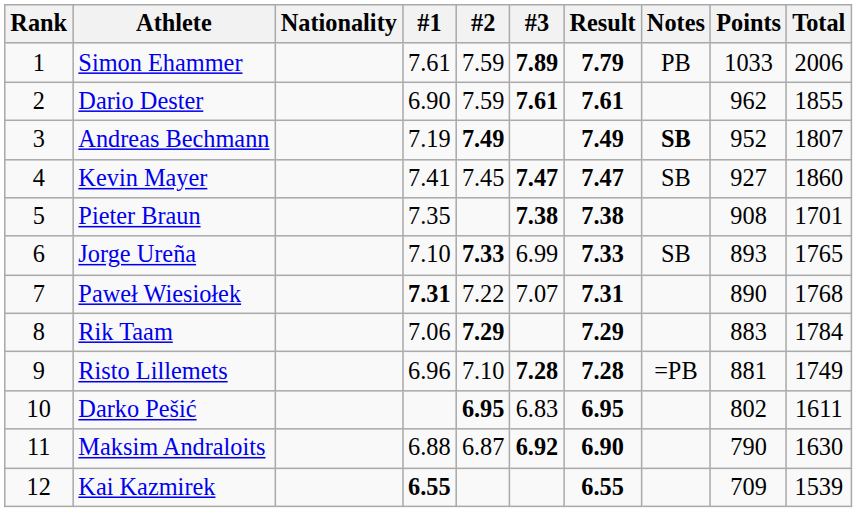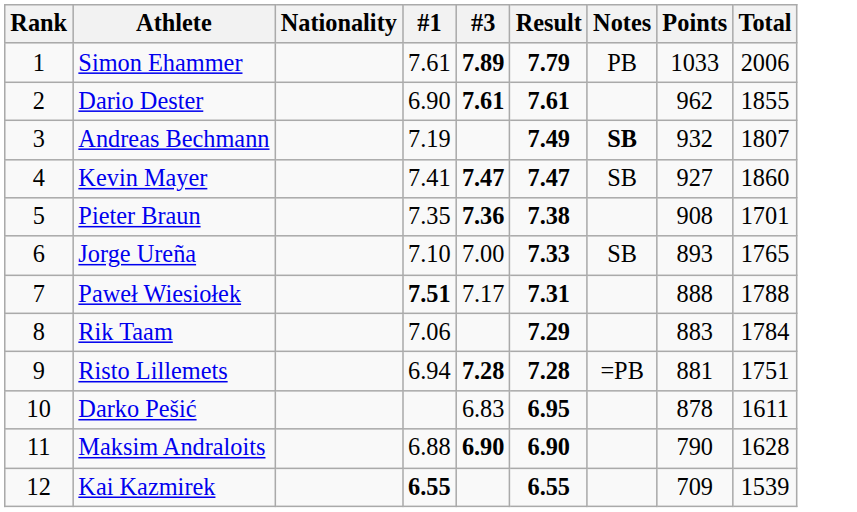 <table class="wikitable sortable" style="text-align:center">
 <tr>
 <th>Rank</th>
 <th>Athlete</th>
 <th>Nationality</th>
 <th>#1</th>
-<th>#2</th>
 <th>#3</th>
 <th>Result</th>
 <th>Notes</th>
 <th>Points</th>
 <th>Total</th>
 </tr>
 <tr>
 <td>1</td>
 <td align=left><a href='#'>Simon Ehammer</a></td>
 <td align=left></td>
 <td>7.61</td>
-<td>7.59</td>
 <td><strong>7.89</strong></td>
 <td><strong>7.79</strong></td>
 <td>PB</td>
 <td>1033</td>
 <td>2006</td>
 </tr>
 <tr>
 <td>2</td>
 <td align=left><a href='#'>Dario Dester</a></td>
 <td align=left></td>
 <td>6.90</td>
-<td>7.59</td>
 <td><strong>7.61</strong></td>
 <td><strong>7.61</strong></td>
 <td></td>
 <td>962</td>
 <td>1855</td>
 </tr>
 <tr>
 <td>3</td>
 <td align=left><a href='#'>Andreas Bechmann</a></td>
 <td align=left></td>
 <td>7.19</td>
-<td><strong>7.49</strong></td>
 <td></td>
 <td><strong>7.49</strong></td>
 <td><strong>SB</strong></td>
-<td>952</td>
+<td>932</td>
 <td>1807</td>
 </tr>
 <tr>
 <td>4</td>
 <td align=left><a href='#'>Kevin Mayer</a></td>
 <td align=left></td>
 <td>7.41</td>
-<td>7.45</td>
 <td><strong>7.47</strong></td>
 <td><strong>7.47</strong></td>
 <td>SB</td>
 <td>927</td>
 <td>1860</td>
 </tr>
 <tr>
 <td>5</td>
 <td align=left><a href='#'>Pieter Braun</a></td>
 <td align=left></td>
 <td>7.35</td>
-<td></td>
-<td><strong>7.38</strong></td>
+<td><strong>7.36</strong></td>
 <td><strong>7.38</strong></td>
 <td></td>
 <td>908</td>
 <td>1701</td>
 </tr>
 <tr>
 <td>6</td>
 <td align=left><a href='#'>Jorge Ureña</a></td>
 <td align=left></td>
 <td>7.10</td>
-<td><strong>7.33</strong></td>
-<td>6.99</td>
+<td>7.00</td>
 <td><strong>7.33</strong></td>
 <td>SB</td>
 <td>893</td>
 <td>1765</td>
 </tr>
 <tr>
 <td>7</td>
 <td align=left><a href='#'>Paweł Wiesiołek</a></td>
 <td align=left></td>
-<td><strong>7.31</strong></td>
-<td>7.22</td>
-<td>7.07</td>
+<td><strong>7.51</strong></td>
+<td>7.17</td>
 <td><strong>7.31</strong></td>
 <td></td>
-<td>890</td>
-<td>1768</td>
+<td>888</td>
+<td>1788</td>
 </tr>
 <tr>
 <td>8</td>
 <td align=left><a href='#'>Rik Taam</a></td>
 <td align=left></td>
 <td>7.06</td>
-<td><strong>7.29</strong></td>
 <td></td>
 <td><strong>7.29</strong></td>
 <td></td>
 <td>883</td>
 <td>1784</td>
 </tr>
 <tr>
 <td>9</td>
 <td align=left><a href='#'>Risto Lillemets</a></td>
 <td align=left></td>
-<td>6.96</td>
-<td>7.10</td>
+<td>6.94</td>
 <td><strong>7.28</strong></td>
 <td><strong>7.28</strong></td>
 <td>=PB</td>
 <td>881</td>
-<td>1749</td>
+<td>1751</td>
 </tr>
 <tr>
 <td>10</td>
 <td align=left><a href='#'>Darko Pešić</a></td>
 <td align=left></td>
 <td></td>
-<td><strong>6.95</strong></td>
 <td>6.83</td>
 <td><strong>6.95</strong></td>
 <td></td>
-<td>802</td>
+<td>878</td>
 <td>1611</td>
 </tr>
 <tr>
 <td>11</td>
 <td align=left><a href='#'>Maksim Andraloits</a></td>
 <td align=left></td>
 <td>6.88</td>
-<td>6.87</td>
-<td><strong>6.92</strong></td>
+<td><strong>6.90</strong></td>
 <td><strong>6.90</strong></td>
 <td></td>
 <td>790</td>
-<td>1630</td>
+<td>1628</td>
 </tr>
 <tr>
 <td>12</td>
 <td align=left><a href='#'>Kai Kazmirek</a></td>
 <td align=left></td>
 <td><strong>6.55</strong></td>
 <td></td>
-<td></td>
 <td><strong>6.55</strong></td>
 <td></td>
 <td>709</td>
 <td>1539</td>
 </tr>
 </table>
